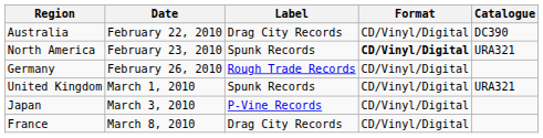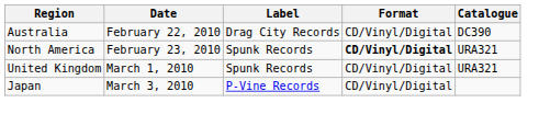 <table class="wikitable">
 <tr>
 <th>Region</th>
 <th>Date</th>
 <th>Label</th>
 <th>Format</th>
 <th>Catalogue</th>
 </tr>
 <tr>
 <td>Australia</td>
 <td>February 22, 2010</td>
 <td>Drag City Records</td>
 <td>CD/Vinyl/Digital</td>
 <td>DC390</td>
 </tr>
 <tr>
 <td>North America</td>
 <td>February 23, 2010</td>
 <td>Spunk Records</td>
 <td><strong>CD/Vinyl/Digital</strong></td>
 <td>URA321</td>
 </tr>
 <tr>
-<td>Germany</td>
-<td>February 26, 2010</td>
-<td><a href='#'>Rough Trade Records</a></td>
-<td>CD/Vinyl/Digital</td>
-<td></td>
-</tr>
-<tr>
 <td>United Kingdom</td>
 <td>March 1, 2010</td>
 <td>Spunk Records</td>
 <td>CD/Vinyl/Digital</td>
 <td>URA321</td>
 </tr>
 <tr>
 <td>Japan</td>
 <td>March 3, 2010</td>
 <td><a href='#'>P-Vine Records</a></td>
 <td>CD/Vinyl/Digital</td>
 <td></td>
 </tr>
-<tr>
-<td>France</td>
-<td>March 8, 2010</td>
-<td>Drag City Records</td>
-<td>CD/Vinyl/Digital</td>
-<td></td>
-</tr>
 </table>
